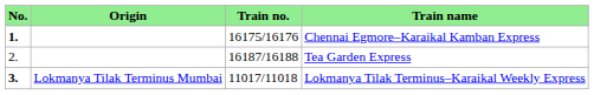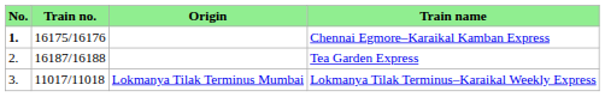 <table class="wikitable sortable" style="background:#fff;">
 <tr>
 <th style="background:lightgreen;">No.</th>
+<th ! style="background:lightgreen;">Train no.</th>
 <th ! style="background:lightgreen;">Origin</th>
-<th ! style="background:lightgreen;">Train no.</th>
 <th ! style="background:lightgreen;">Train name</th>
 </tr>
 <tr>
 <td><strong>1.</strong></td>
+<td>16175/16176</td>
 <td></td>
-<td>16175/16176</td>
 <td><a href='#'>Chennai Egmore–Karaikal Kamban Express</a></td>
 </tr>
 <tr>
 <td>2.</td>
+<td>16187/16188</td>
 <td></td>
-<td>16187/16188</td>
 <td><a href='#'>Tea Garden Express</a></td>
 </tr>
 <tr>
-<td><strong>3.</strong></td>
+<td>3.</td>
+<td>11017/11018</td>
 <td><a href='#'>Lokmanya Tilak Terminus Mumbai</a></td>
-<td>11017/11018</td>
 <td><a href='#'>Lokmanya Tilak Terminus–Karaikal Weekly Express</a></td>
 </tr>
 </table>
